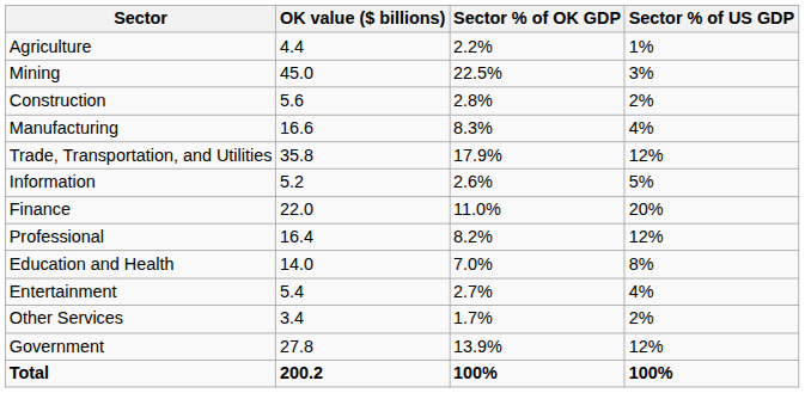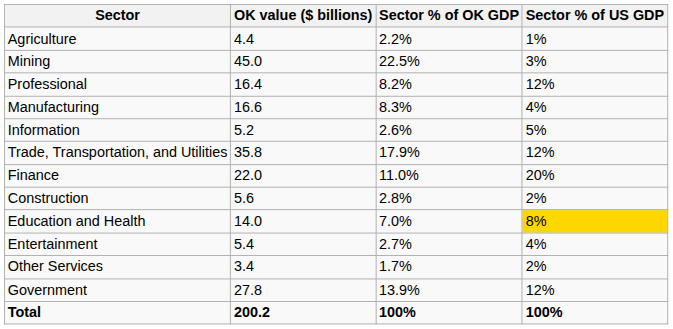 <table class="wikitable sortable">
 <tr>
 <th>Sector</th>
 <th>OK value ($ billions)</th>
 <th>Sector % of OK GDP</th>
 <th>Sector % of US GDP</th>
 </tr>
 <tr>
 <td>Agriculture </td>
 <td>4.4</td>
 <td>2.2%</td>
 <td>1%</td>
 </tr>
 <tr>
 <td>Mining </td>
 <td>45.0</td>
 <td>22.5%</td>
 <td>3%</td>
 </tr>
 <tr>
-<td>Construction </td>
-<td>5.6</td>
-<td>2.8%</td>
-<td>2%</td>
+<td>Professional </td>
+<td>16.4</td>
+<td>8.2%</td>
+<td>12%</td>
 </tr>
 <tr>
 <td>Manufacturing </td>
 <td>16.6</td>
 <td>8.3%</td>
 <td>4%</td>
 </tr>
 <tr>
+<td>Information </td>
+<td>5.2</td>
+<td>2.6%</td>
+<td>5%</td>
+</tr>
+<tr>
 <td>Trade, Transportation, and Utilities </td>
 <td>35.8</td>
 <td>17.9%</td>
 <td>12%</td>
-</tr>
-<tr>
-<td>Information </td>
-<td>5.2</td>
-<td>2.6%</td>
-<td>5%</td>
 </tr>
 <tr>
 <td>Finance </td>
 <td>22.0</td>
 <td>11.0%</td>
 <td>20%</td>
 </tr>
 <tr>
-<td>Professional </td>
-<td>16.4</td>
-<td>8.2%</td>
-<td>12%</td>
+<td>Construction </td>
+<td>5.6</td>
+<td>2.8%</td>
+<td>2%</td>
 </tr>
 <tr>
 <td>Education and Health </td>
 <td>14.0</td>
 <td>7.0%</td>
-<td>8%</td>
+<td style="background: gold;">8%</td>
 </tr>
 <tr>
 <td>Entertainment </td>
 <td>5.4</td>
 <td>2.7%</td>
 <td>4%</td>
 </tr>
 <tr>
 <td>Other Services </td>
 <td>3.4</td>
 <td>1.7%</td>
 <td>2%</td>
 </tr>
 <tr>
 <td>Government </td>
 <td>27.8</td>
 <td>13.9%</td>
 <td>12%</td>
 </tr>
 <tr>
 <td><strong>Total</strong></td>
 <td><strong>200.2</strong></td>
 <td><strong>100%</strong></td>
 <td><strong>100%</strong></td>
 </tr>
 </table>
